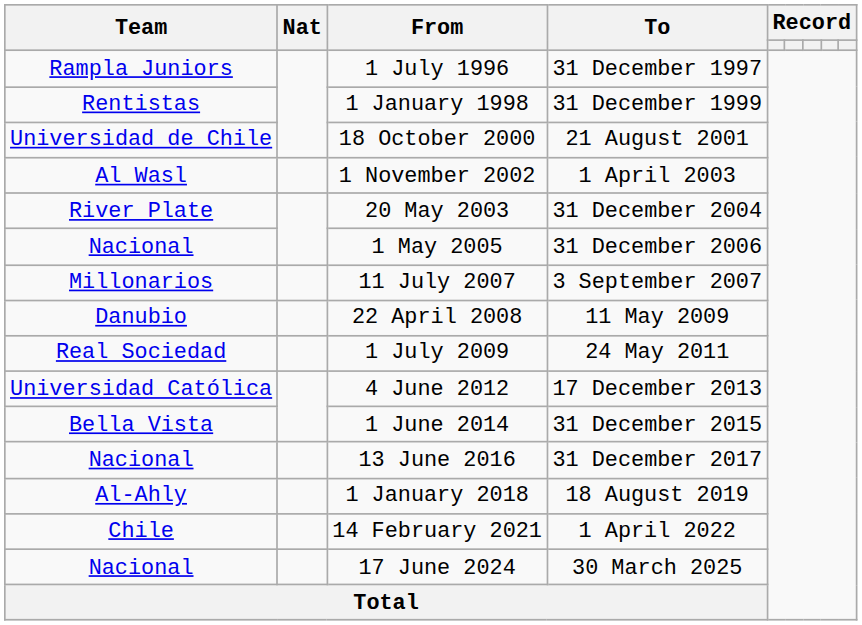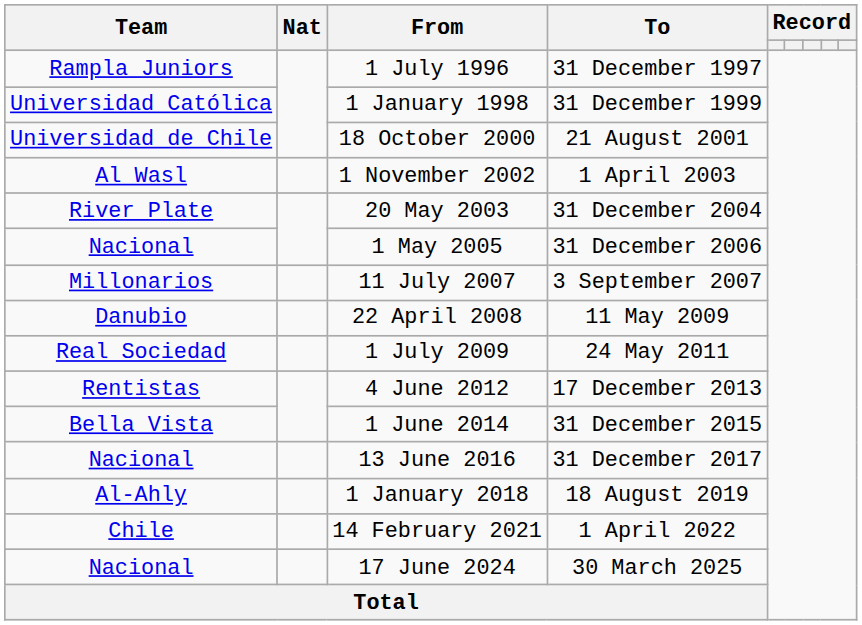 <table class=wikitable style=text-align:center>
 <tr>
 <th rowspan="2">Team</th>
 <th rowspan="2">Nat</th>
 <th rowspan="2">From</th>
 <th rowspan="2">To</th>
 <th colspan="5">Record</th>
 </tr>
 <tr>
 <th></th>
 <th></th>
 <th></th>
 <th></th>
 <th></th>
 </tr>
 <tr>
 <td align=center><a href='#'>Rampla Juniors</a></td>
 <td rowspan="3"></td>
 <td align=center>1 July 1996</td>
 <td align=center>31 December 1997<br></td>
 </tr>
 <tr>
-<td align=center><a href='#'>Rentistas</a></td>
+<td align=center><a href='#'>Universidad Católica</a></td>
 <td align=center>1 January 1998</td>
 <td align=center>31 December 1999<br></td>
 </tr>
 <tr>
 <td align=center><a href='#'>Universidad de Chile</a></td>
 <td align=center>18 October 2000</td>
 <td align=center>21 August 2001<br></td>
 </tr>
 <tr>
 <td align=center><a href='#'>Al Wasl</a></td>
 <td></td>
 <td align=center>1 November 2002</td>
 <td align=center>1 April 2003<br></td>
 </tr>
 <tr>
 <td align=center><a href='#'>River Plate</a></td>
 <td rowspan="2"></td>
 <td align=center>20 May 2003</td>
 <td align=center>31 December 2004<br></td>
 </tr>
 <tr>
 <td align=center><a href='#'>Nacional</a></td>
 <td align=center>1 May 2005</td>
 <td align=center>31 December 2006<br></td>
 </tr>
 <tr>
 <td align=center><a href='#'>Millonarios</a></td>
 <td></td>
 <td align=center>11 July 2007</td>
 <td align=center>3 September 2007<br></td>
 </tr>
 <tr>
 <td align=center><a href='#'>Danubio</a></td>
 <td></td>
 <td align=center>22 April 2008</td>
 <td align=center>11 May 2009<br></td>
 </tr>
 <tr>
 <td align=center><a href='#'>Real Sociedad</a></td>
 <td></td>
 <td align=center>1 July 2009</td>
 <td align=center>24 May 2011<br></td>
 </tr>
 <tr>
-<td align=center><a href='#'>Universidad Católica</a></td>
+<td align=center><a href='#'>Rentistas</a></td>
 <td rowspan="2"></td>
 <td align=center>4 June 2012</td>
 <td align=center>17 December 2013<br></td>
 </tr>
 <tr>
 <td align=center><a href='#'>Bella Vista</a></td>
 <td align=center>1 June 2014</td>
 <td align=center>31 December 2015<br></td>
 </tr>
 <tr>
 <td align=center><a href='#'>Nacional</a></td>
 <td></td>
 <td align=center>13 June 2016</td>
 <td align=center>31 December 2017<br></td>
 </tr>
 <tr>
 <td align=center><a href='#'>Al-Ahly</a></td>
 <td></td>
 <td align=center>1 January 2018</td>
 <td align=center>18 August 2019<br></td>
 </tr>
 <tr>
 <td align=center><a href='#'>Chile</a></td>
 <td rowspan="1"></td>
 <td align=center>14 February 2021</td>
 <td align=center>1 April 2022<br></td>
 </tr>
 <tr>
 <td align=center><a href='#'>Nacional</a></td>
 <td rowspan="1"></td>
 <td align=center>17 June 2024</td>
 <td align=center>30 March 2025<br></td>
 </tr>
 <tr align=center>
 <th colspan="4">Total<br></th>
 </tr>
 </table>
